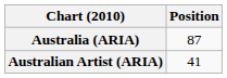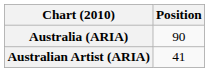 <table class="wikitable plainrowheaders" style="text-align:center">
 <tr>
 <th scope="col">Chart (2010)</th>
 <th scope="col">Position</th>
 </tr>
 <tr>
 <th scope="row">Australia (ARIA)</th>
-<td>87</td>
+<td>90</td>
 </tr>
 <tr>
 <th scope="row">Australian Artist (ARIA)</th>
 <td>41</td>
 </tr>
 </table>
